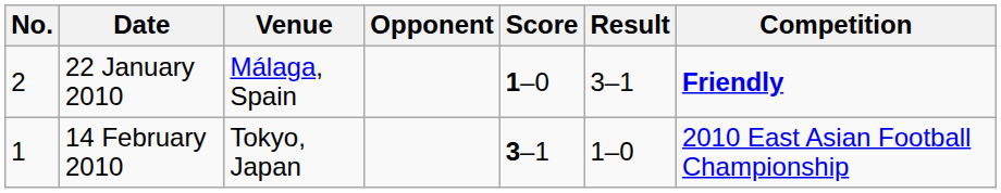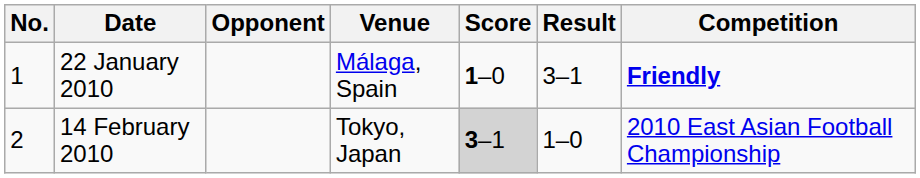 <table class="wikitable">
 <tr>
 <th>No.</th>
 <th>Date</th>
+<th>Opponent</th>
 <th>Venue</th>
-<th>Opponent</th>
 <th>Score</th>
 <th>Result</th>
 <th>Competition</th>
 </tr>
 <tr>
-<td>2</td>
+<td>1</td>
 <td>22 January 2010</td>
+<td></td>
 <td><a href='#'>Málaga</a>, Spain</td>
-<td></td>
 <td><strong>1</strong>–0</td>
 <td>3–1</td>
 <td><strong><a href='#'>Friendly</a></strong></td>
 </tr>
 <tr>
-<td>1</td>
+<td>2</td>
 <td>14 February 2010</td>
+<td></td>
 <td>Tokyo, Japan</td>
-<td></td>
-<td><strong>3</strong>–1</td>
+<td style="background: lightgrey;"><strong>3</strong>–1</td>
 <td>1–0</td>
 <td><a href='#'>2010 East Asian Football Championship</a></td>
 </tr>
 </table>
